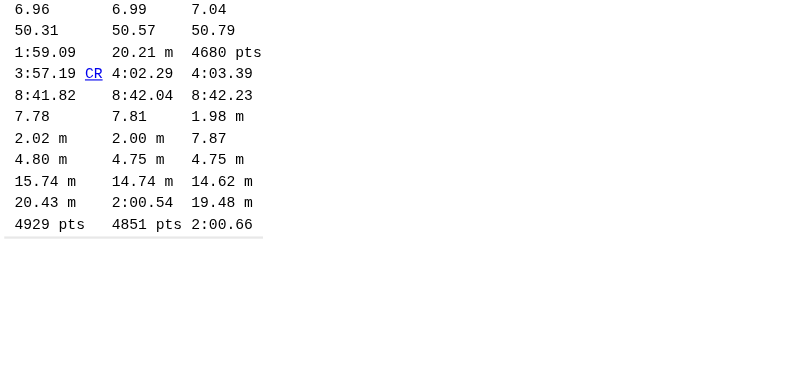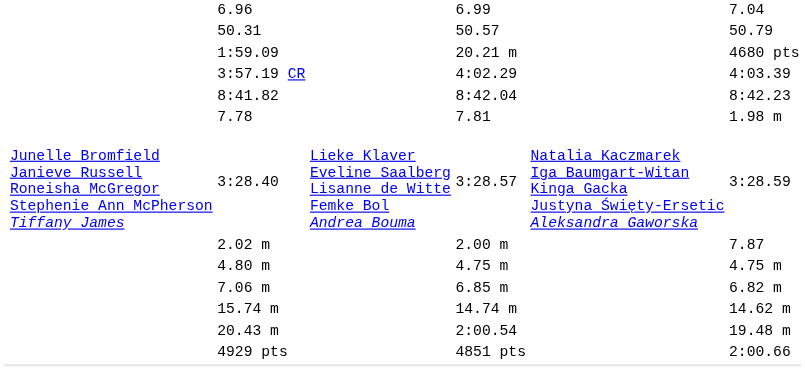 <table>
 <tr>
 <td></td>
 <td></td>
 <td>6.96 </td>
 <td></td>
 <td>6.99 </td>
 <td></td>
 <td>7.04 </td>
 </tr>
 <tr>
 <td></td>
 <td></td>
 <td>50.31 </td>
 <td></td>
 <td>50.57</td>
 <td></td>
 <td>50.79 </td>
 </tr>
 <tr>
 <td></td>
 <td></td>
 <td>1:59.09 </td>
 <td></td>
 <td>20.21 m </td>
 <td></td>
 <td>4680 pts </td>
 </tr>
 <tr>
 <td></td>
 <td></td>
 <td>3:57.19 <a href='#'>CR</a></td>
 <td></td>
 <td>4:02.29</td>
 <td></td>
 <td>4:03.39</td>
 </tr>
 <tr>
 <td></td>
 <td></td>
 <td>8:41.82 </td>
 <td></td>
 <td>8:42.04</td>
 <td></td>
 <td>8:42.23</td>
 </tr>
 <tr>
 <td></td>
 <td></td>
 <td>7.78 </td>
 <td></td>
 <td>7.81 </td>
 <td></td>
 <td>1.98 m </td>
 </tr>
 <tr>
 <td></td>
+<td><br><a href='#'>Junelle Bromfield</a><br><a href='#'>Janieve Russell</a><br><a href='#'>Roneisha McGregor</a><br><a href='#'>Stephenie Ann McPherson</a><br><em><a href='#'>Tiffany James</a></em></td>
+<td>3:28.40 </td>
+<td><br><a href='#'>Lieke Klaver</a><br><a href='#'>Eveline Saalberg</a><br><a href='#'>Lisanne de Witte</a><br><a href='#'>Femke Bol</a><br><em><a href='#'>Andrea Bouma</a></em></td>
+<td>3:28.57 </td>
+<td><br><a href='#'>Natalia Kaczmarek</a><br><a href='#'>Iga Baumgart-Witan</a><br><a href='#'>Kinga Gacka</a><br><a href='#'>Justyna Święty-Ersetic</a><br><em><a href='#'>Aleksandra Gaworska</a></em></td>
+<td>3:28.59 </td>
+</tr>
+<tr>
+<td></td>
 <td></td>
 <td>2.02 m </td>
 <td></td>
 <td>2.00 m </td>
 <td></td>
 <td>7.87</td>
 </tr>
 <tr>
 <td></td>
 <td></td>
 <td>4.80 m </td>
 <td></td>
 <td>4.75 m</td>
 <td></td>
 <td>4.75 m</td>
+</tr>
+<tr>
+<td></td>
+<td></td>
+<td>7.06 m </td>
+<td></td>
+<td>6.85 m </td>
+<td></td>
+<td>6.82 m </td>
 </tr>
 <tr>
 <td></td>
 <td></td>
 <td>15.74 m </td>
 <td></td>
 <td>14.74 m </td>
 <td></td>
 <td>14.62 m </td>
 </tr>
 <tr>
 <td></td>
 <td></td>
 <td>20.43 m </td>
 <td></td>
 <td>2:00.54 </td>
 <td></td>
 <td>19.48 m</td>
 </tr>
 <tr>
 <td></td>
 <td></td>
 <td>4929 pts </td>
 <td></td>
 <td>4851 pts </td>
 <td></td>
 <td>2:00.66</td>
 </tr>
 <tr style="background:#e8e8e8;">
 <td colspan=7></td>
 </tr>
 </table>
